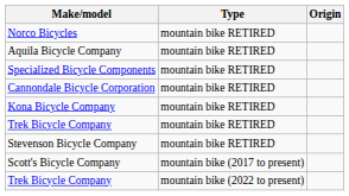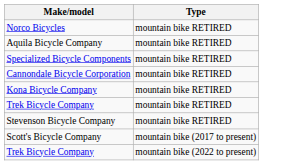 <table class="wikitable" style="font-size: 95%;" |>
 <tr>
 <th>Make/model</th>
 <th>Type</th>
-<th>Origin</th>
 </tr>
 <tr>
 <td><a href='#'>Norco Bicycles</a></td>
 <td>mountain bike RETIRED</td>
-<td></td>
 </tr>
 <tr>
 <td>Aquila Bicycle Company</td>
 <td>mountain bike RETIRED</td>
-<td></td>
 </tr>
 <tr>
 <td><a href='#'>Specialized Bicycle Components</a></td>
 <td>mountain bike RETIRED</td>
-<td></td>
 </tr>
 <tr>
 <td><a href='#'>Cannondale Bicycle Corporation</a></td>
 <td>mountain bike RETIRED</td>
-<td></td>
 </tr>
 <tr>
 <td><a href='#'>Kona Bicycle Company</a></td>
 <td>mountain bike RETIRED</td>
-<td></td>
 </tr>
 <tr>
 <td><a href='#'>Trek Bicycle Company</a></td>
 <td>mountain bike RETIRED</td>
-<td></td>
 </tr>
 <tr>
 <td>Stevenson Bicycle Company</td>
 <td>mountain bike RETIRED</td>
-<td></td>
 </tr>
 <tr>
 <td>Scott's Bicycle Company</td>
 <td>mountain bike (2017 to present)</td>
-<td></td>
 </tr>
 <tr>
 <td><a href='#'>Trek Bicycle Company</a></td>
 <td>mountain bike (2022 to present)</td>
-<td></td>
 </tr>
 </table>
